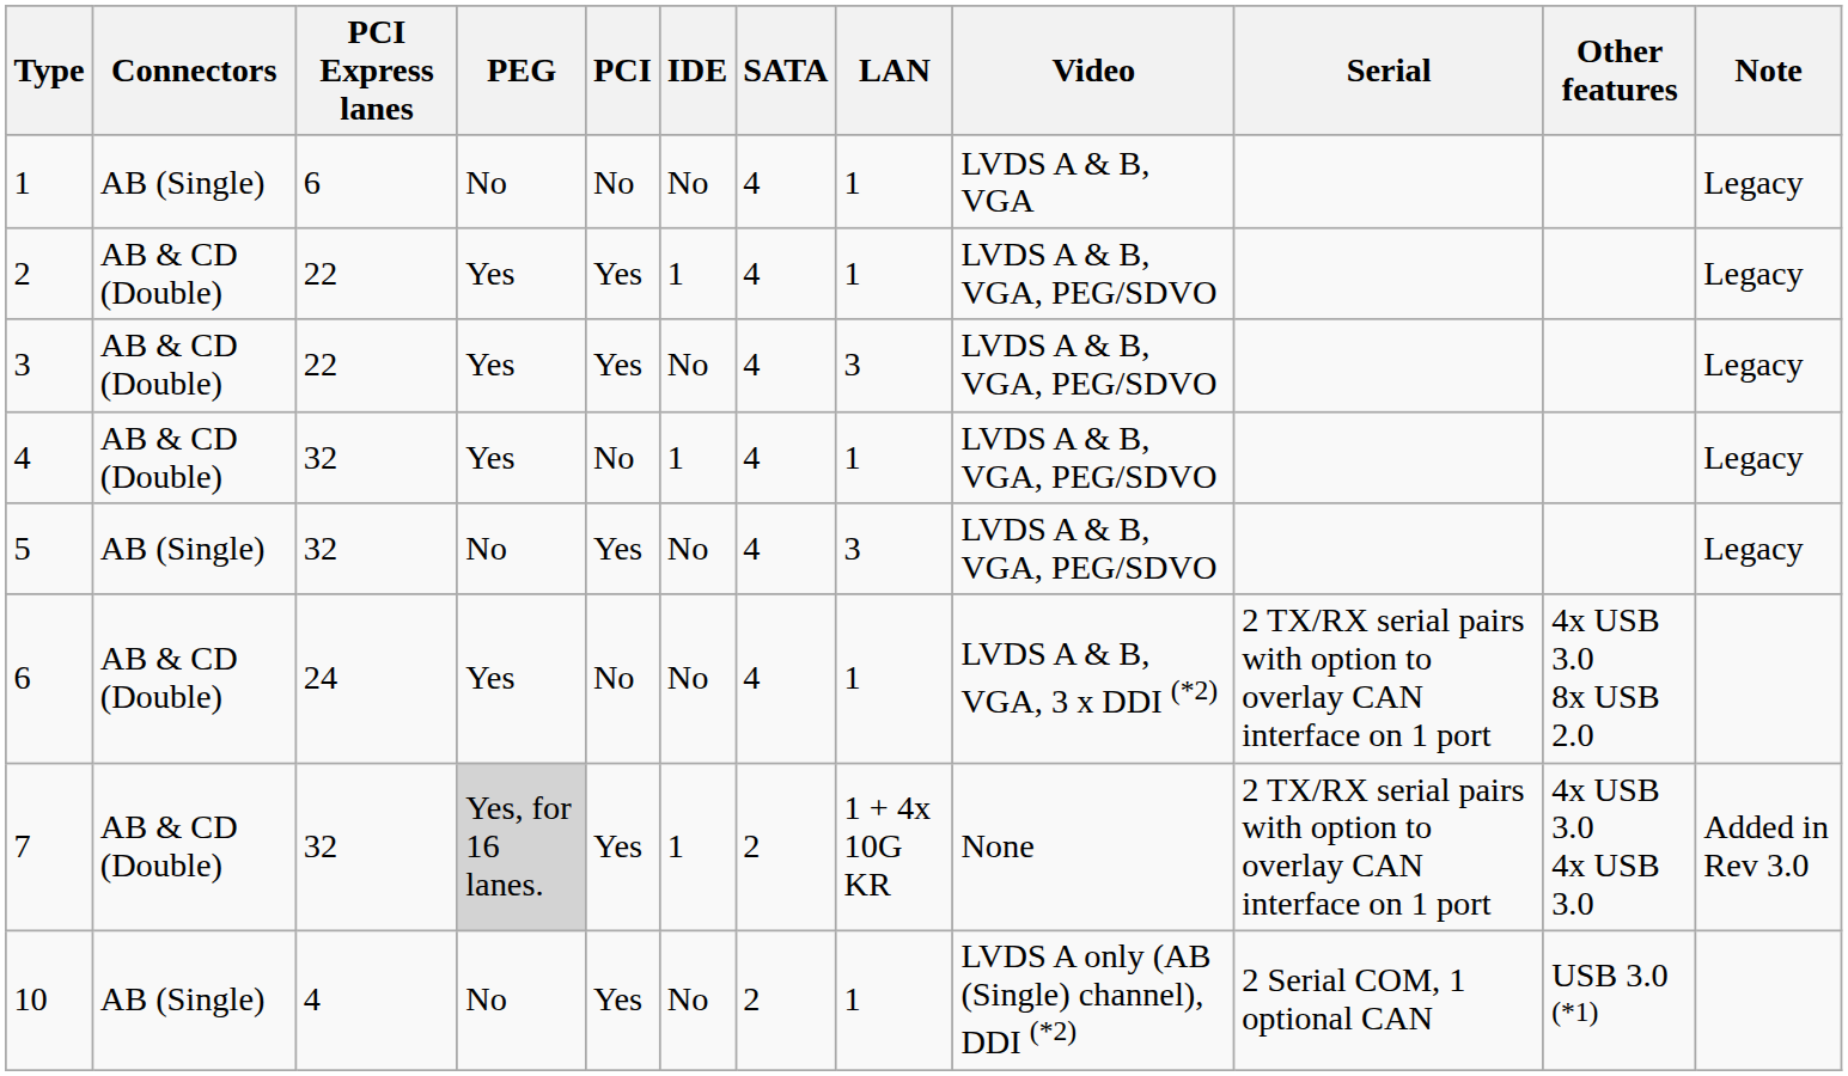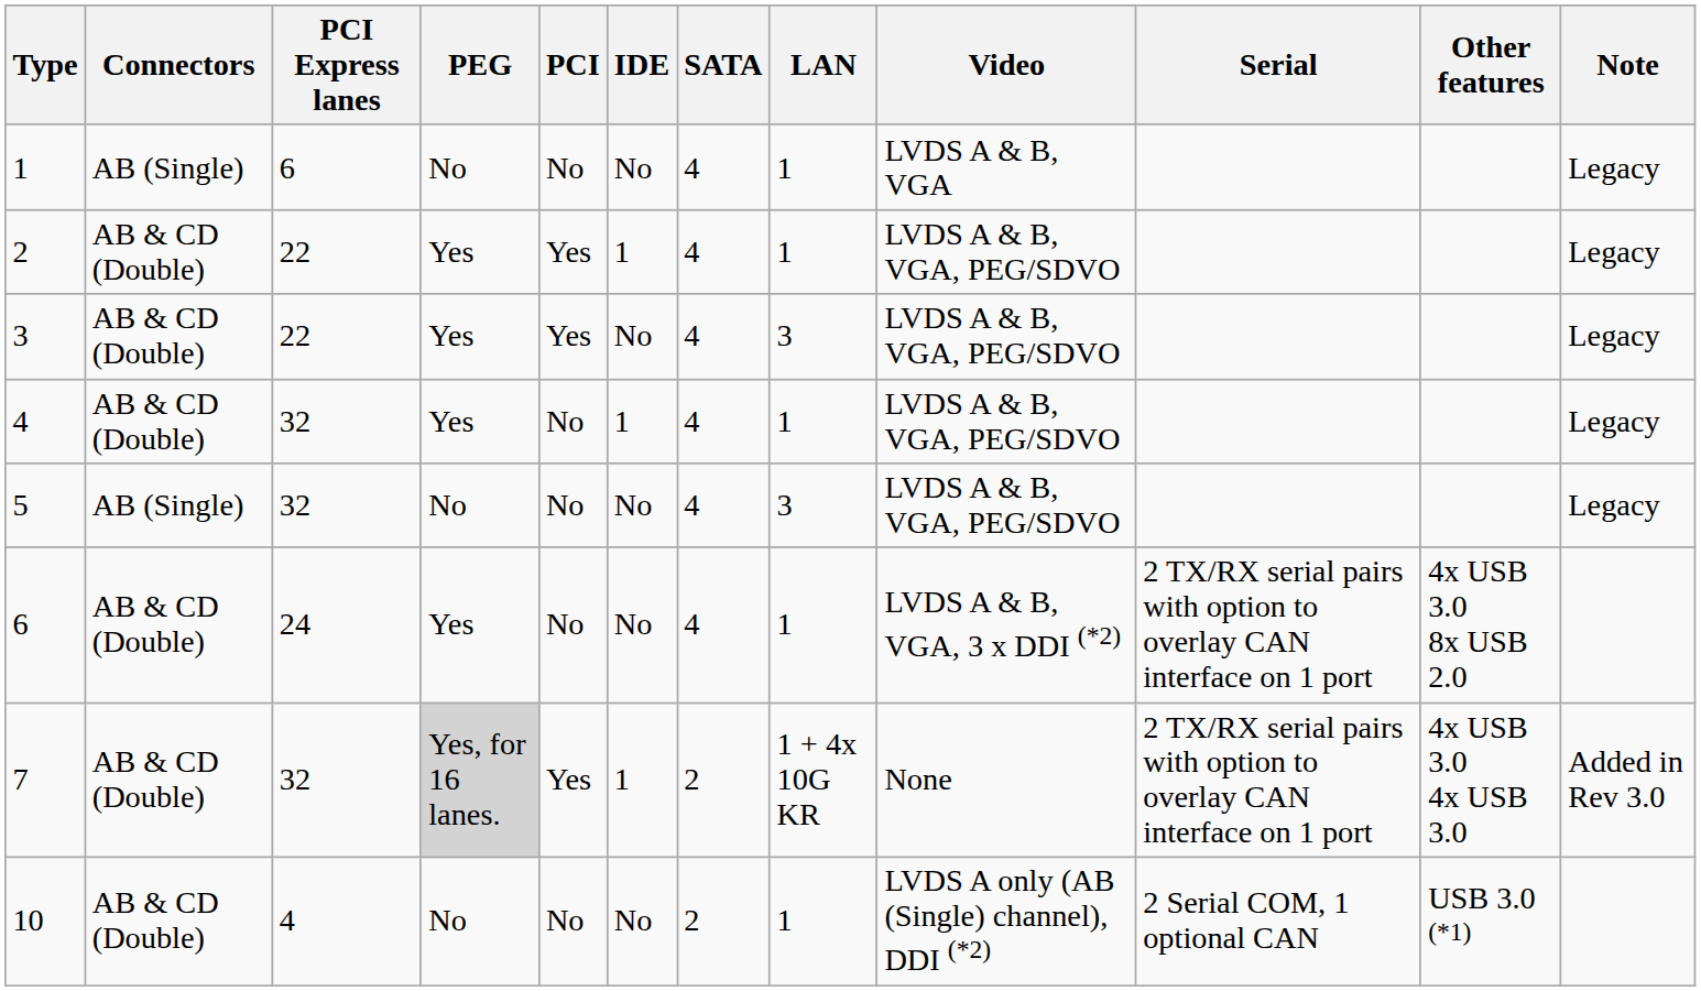 <table class="wikitable sortable">
 <tr>
 <th>Type</th>
 <th>Connectors</th>
 <th>PCI Express lanes</th>
 <th>PEG</th>
 <th>PCI</th>
 <th>IDE</th>
 <th>SATA</th>
 <th>LAN</th>
 <th>Video</th>
 <th>Serial</th>
 <th>Other features</th>
 <th>Note</th>
 </tr>
 <tr>
 <td>1</td>
 <td>AB (Single)</td>
 <td>6</td>
 <td>No</td>
 <td>No</td>
 <td>No</td>
 <td>4</td>
 <td>1</td>
 <td>LVDS A & B, VGA</td>
 <td></td>
 <td></td>
 <td>Legacy</td>
 </tr>
 <tr>
 <td>2</td>
 <td>AB & CD (Double)</td>
 <td>22</td>
 <td>Yes</td>
 <td>Yes</td>
 <td>1</td>
 <td>4</td>
 <td>1</td>
 <td>LVDS A & B, VGA, PEG/SDVO</td>
 <td></td>
 <td></td>
 <td>Legacy</td>
 </tr>
 <tr>
 <td>3</td>
 <td>AB & CD (Double)</td>
 <td>22</td>
 <td>Yes</td>
 <td>Yes</td>
 <td>No</td>
 <td>4</td>
 <td>3</td>
 <td>LVDS A & B, VGA, PEG/SDVO</td>
 <td></td>
 <td></td>
 <td>Legacy</td>
 </tr>
 <tr>
 <td>4</td>
 <td>AB & CD (Double)</td>
 <td>32</td>
 <td>Yes</td>
 <td>No</td>
 <td>1</td>
 <td>4</td>
 <td>1</td>
 <td>LVDS A & B, VGA, PEG/SDVO</td>
 <td></td>
 <td></td>
 <td>Legacy</td>
 </tr>
 <tr>
 <td>5</td>
 <td>AB (Single)</td>
 <td>32</td>
 <td>No</td>
-<td>Yes</td>
+<td>No</td>
 <td>No</td>
 <td>4</td>
 <td>3</td>
 <td>LVDS A & B, VGA, PEG/SDVO</td>
 <td></td>
 <td></td>
 <td>Legacy</td>
 </tr>
 <tr>
 <td>6</td>
 <td>AB & CD (Double)</td>
 <td>24</td>
 <td>Yes</td>
 <td>No</td>
 <td>No</td>
 <td>4</td>
 <td>1</td>
 <td>LVDS A & B, VGA, 3 x DDI <sup>(*2)</sup></td>
 <td>2 TX/RX serial pairs with option to overlay CAN interface on 1 port</td>
 <td>4x USB 3.0<br>8x USB 2.0</td>
 <td></td>
 </tr>
 <tr>
 <td>7</td>
 <td>AB & CD (Double)</td>
 <td>32</td>
 <td style="background: lightgrey;">Yes, for 16 lanes.</td>
 <td>Yes</td>
 <td>1</td>
 <td>2</td>
 <td>1 + 4x 10G KR</td>
 <td>None</td>
 <td>2 TX/RX serial pairs with option to overlay CAN interface on 1 port</td>
 <td>4x USB 3.0<br>4x USB 3.0</td>
 <td>Added in Rev 3.0</td>
 </tr>
 <tr>
 <td>10</td>
-<td>AB (Single)</td>
+<td>AB & CD (Double)</td>
 <td>4</td>
 <td>No</td>
-<td>Yes</td>
+<td>No</td>
 <td>No</td>
 <td>2</td>
 <td>1</td>
 <td>LVDS A only (AB (Single) channel), DDI <sup>(*2)</sup></td>
 <td>2 Serial COM, 1 optional CAN</td>
 <td>USB 3.0 <sup>(*1)</sup></td>
 <td></td>
 </tr>
 </table>
